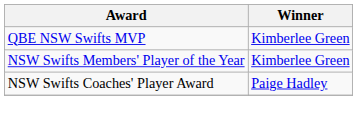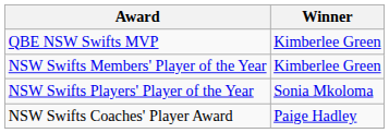 <table class="wikitable collapsible">
 <tr>
 <th>Award</th>
 <th>Winner</th>
 </tr>
 <tr>
 <td><a href='#'>QBE NSW Swifts MVP</a></td>
 <td><a href='#'>Kimberlee Green</a></td>
 </tr>
 <tr>
 <td><a href='#'>NSW Swifts Members' Player of the Year</a></td>
 <td><a href='#'>Kimberlee Green</a></td>
 </tr>
 <tr>
+<td><a href='#'>NSW Swifts Players' Player of the Year</a></td>
+<td><a href='#'>Sonia Mkoloma</a></td>
+</tr>
+<tr>
 <td>NSW Swifts Coaches' Player Award </td>
 <td><a href='#'>Paige Hadley</a></td>
 </tr>
 <tr>
 </tr>
 </table>
